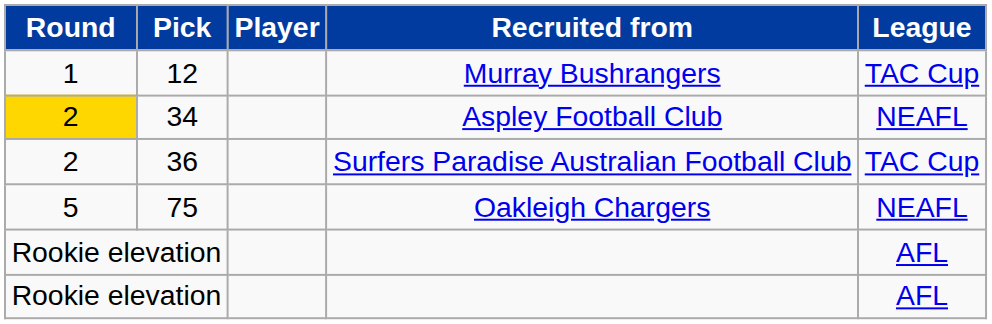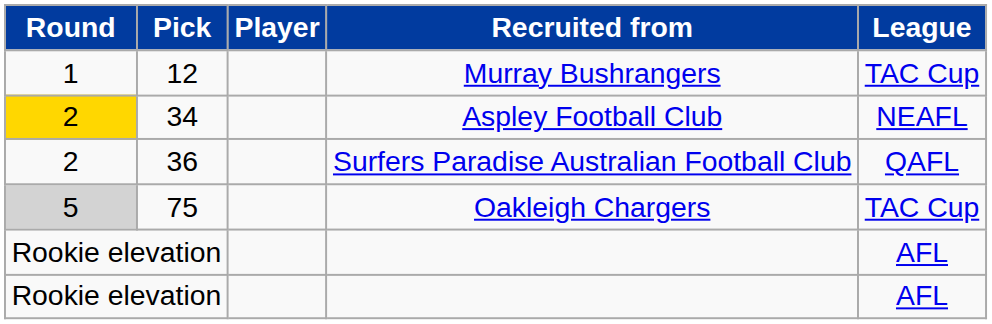 <table class="wikitable" style="font-size:90%; text-align:center;">
 <tr>
 <td style="background:#013B9F; color:white;"><strong>Round</strong></td>
 <td style="background:#013B9F; color:white;"><strong>Pick</strong></td>
 <td style="background:#013B9F; color:white;"><strong>Player</strong></td>
 <td style="background:#013B9F; color:white;"><strong>Recruited from</strong></td>
 <td style="background:#013B9F; color:white;"><strong>League</strong></td>
 </tr>
 <tr>
 <td>1</td>
 <td>12</td>
 <td></td>
 <td><a href='#'>Murray Bushrangers</a></td>
 <td><a href='#'>TAC Cup</a></td>
 </tr>
 <tr>
 <td style="background: gold;">2</td>
 <td>34</td>
 <td></td>
 <td><a href='#'>Aspley Football Club</a></td>
 <td><a href='#'>NEAFL</a></td>
 </tr>
 <tr>
 <td>2</td>
 <td>36</td>
 <td></td>
 <td><a href='#'>Surfers Paradise Australian Football Club</a></td>
-<td><a href='#'>TAC Cup</a></td>
+<td><a href='#'>QAFL</a></td>
 </tr>
 <tr>
-<td>5</td>
+<td style="background: lightgrey;">5</td>
 <td>75</td>
 <td></td>
 <td><a href='#'>Oakleigh Chargers</a></td>
-<td><a href='#'>NEAFL</a></td>
+<td><a href='#'>TAC Cup</a></td>
 </tr>
 <tr>
 <td colspan=2>Rookie elevation</td>
 <td></td>
 <td></td>
 <td><a href='#'>AFL</a></td>
 </tr>
 <tr>
 <td colspan=2>Rookie elevation</td>
 <td></td>
 <td></td>
 <td><a href='#'>AFL</a></td>
 </tr>
 </table>
